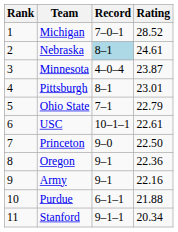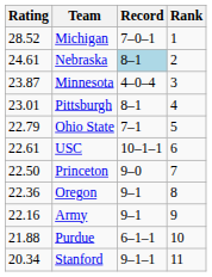 <table class="wikitable">
 <tr>
-<th>Rank</th>
+<th>Rating</th>
 <th>Team</th>
 <th>Record</th>
-<th>Rating</th>
+<th>Rank</th>
 </tr>
 <tr>
-<td>1</td>
+<td>28.52</td>
 <td><a href='#'>Michigan</a></td>
 <td>7–0–1</td>
-<td>28.52</td>
+<td>1</td>
 </tr>
 <tr>
-<td>2</td>
+<td>24.61</td>
 <td><a href='#'>Nebraska</a></td>
 <td style="background: lightblue;">8–1</td>
-<td>24.61</td>
+<td>2</td>
 </tr>
 <tr>
-<td>3</td>
+<td>23.87</td>
 <td><a href='#'>Minnesota</a></td>
 <td>4–0–4</td>
-<td>23.87</td>
+<td>3</td>
 </tr>
 <tr>
-<td>4</td>
+<td>23.01</td>
 <td><a href='#'>Pittsburgh</a></td>
 <td>8–1</td>
-<td>23.01</td>
+<td>4</td>
 </tr>
 <tr>
-<td>5</td>
+<td>22.79</td>
 <td><a href='#'>Ohio State</a></td>
 <td>7–1</td>
-<td>22.79</td>
+<td>5</td>
 </tr>
 <tr>
-<td>6</td>
+<td>22.61</td>
 <td><a href='#'>USC</a></td>
 <td>10–1–1</td>
-<td>22.61</td>
+<td>6</td>
 </tr>
 <tr>
-<td>7</td>
+<td>22.50</td>
 <td><a href='#'>Princeton</a></td>
 <td>9–0</td>
-<td>22.50</td>
+<td>7</td>
 </tr>
 <tr>
-<td>8</td>
+<td>22.36</td>
 <td><a href='#'>Oregon</a></td>
 <td>9–1</td>
-<td>22.36</td>
+<td>8</td>
 </tr>
 <tr>
-<td>9</td>
+<td>22.16</td>
 <td><a href='#'>Army</a></td>
 <td>9–1</td>
-<td>22.16</td>
+<td>9</td>
 </tr>
 <tr>
-<td>10</td>
+<td>21.88</td>
 <td><a href='#'>Purdue</a></td>
 <td>6–1–1</td>
-<td>21.88</td>
+<td>10</td>
 </tr>
 <tr>
-<td>11</td>
+<td>20.34</td>
 <td><a href='#'>Stanford</a></td>
 <td>9–1–1</td>
-<td>20.34</td>
+<td>11</td>
 </tr>
 </table>
